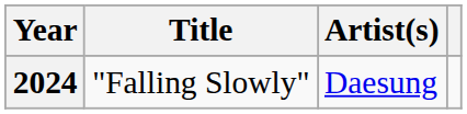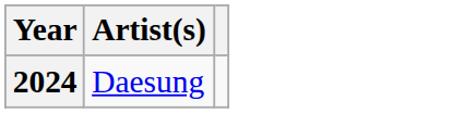 <table class="wikitable plainrowheaders">
 <tr>
 <th scope="col">Year</th>
-<th scope="col">Title</th>
 <th scope="col">Artist(s)</th>
 <th scope="col"></th>
 </tr>
 <tr>
 <th scope="row">2024</th>
-<td>"Falling Slowly" </td>
 <td><a href='#'>Daesung</a></td>
 <td style="text-align:center"></td>
 </tr>
 </table>
